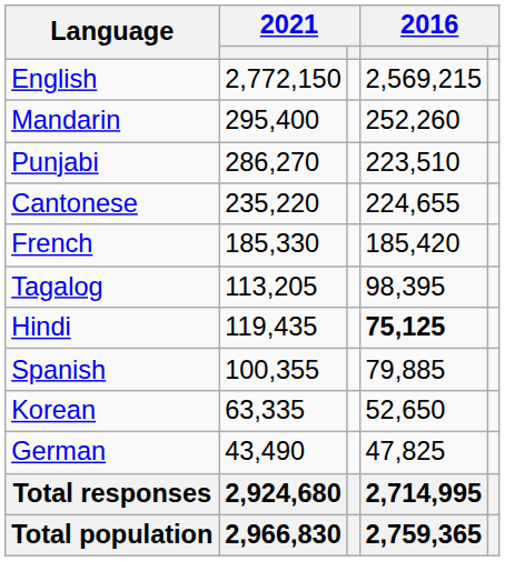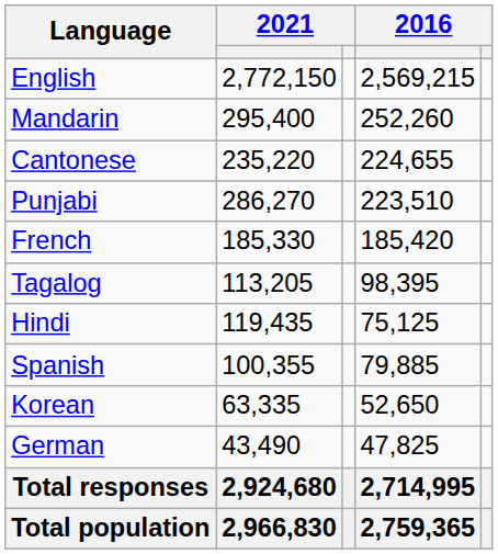 <table class="wikitable sortable">
 <tr>
 <th rowspan="2">Language</th>
 <th colspan="2"><a href='#'>2021</a></th>
 <th colspan="2"><a href='#'>2016</a></th>
 </tr>
 <tr>
 <th><a href='#'></a></th>
 <th></th>
 <th></th>
 <th></th>
 </tr>
 <tr>
 <td><a href='#'>English</a></td>
 <td>2,772,150</td>
 <td></td>
 <td>2,569,215</td>
 <td></td>
 </tr>
 <tr>
 <td><a href='#'>Mandarin</a></td>
 <td>295,400</td>
 <td></td>
 <td>252,260</td>
 <td></td>
 </tr>
 <tr>
+<td><a href='#'>Cantonese</a></td>
+<td>235,220</td>
+<td></td>
+<td>224,655</td>
+<td></td>
+</tr>
+<tr>
 <td><a href='#'>Punjabi</a></td>
 <td>286,270</td>
 <td></td>
 <td>223,510</td>
-<td></td>
-</tr>
-<tr>
-<td><a href='#'>Cantonese</a></td>
-<td>235,220</td>
-<td></td>
-<td>224,655</td>
 <td></td>
 </tr>
 <tr>
 <td><a href='#'>French</a></td>
 <td>185,330</td>
 <td></td>
 <td>185,420</td>
 <td></td>
 </tr>
 <tr>
 <td><a href='#'>Tagalog</a></td>
 <td>113,205</td>
 <td></td>
 <td>98,395</td>
 <td></td>
 </tr>
 <tr>
 <td><a href='#'>Hindi</a></td>
 <td>119,435</td>
 <td></td>
-<td><strong>75,125</strong></td>
+<td>75,125</td>
 <td></td>
 </tr>
 <tr>
 <td><a href='#'>Spanish</a></td>
 <td>100,355</td>
 <td></td>
 <td>79,885</td>
 <td></td>
 </tr>
 <tr>
 <td><a href='#'>Korean</a></td>
 <td>63,335</td>
 <td></td>
 <td>52,650</td>
 <td></td>
 </tr>
 <tr>
 <td><a href='#'>German</a></td>
 <td>43,490</td>
 <td></td>
 <td>47,825</td>
 <td></td>
 </tr>
 <tr>
 <th>Total responses</th>
 <th>2,924,680</th>
 <th></th>
 <th>2,714,995</th>
 <th></th>
 </tr>
 <tr>
 <th>Total population</th>
 <th>2,966,830</th>
 <th></th>
 <th>2,759,365</th>
 <th></th>
 </tr>
 </table>
